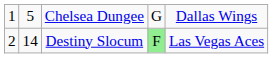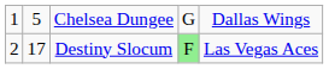 <table class="wikitable" style="text-align:center">
 <tr>
 <td>1</td>
 <td>5</td>
 <td><a href='#'>Chelsea Dungee</a></td>
 <td>G</td>
 <td><a href='#'>Dallas Wings</a></td>
 </tr>
 <tr>
 <td>2</td>
-<td>14</td>
+<td>17</td>
 <td><a href='#'>Destiny Slocum</a></td>
 <td style="background: lightgreen;">F</td>
 <td><a href='#'>Las Vegas Aces</a></td>
 </tr>
 </table>
